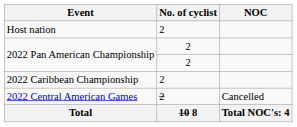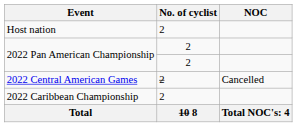 <table class="wikitable">
 <tr>
 <th>Event</th>
 <th>No. of cyclist</th>
 <th>NOC</th>
 </tr>
 <tr>
 <td>Host nation</td>
 <td>2</td>
 <td></td>
 </tr>
 <tr>
 <td rowspan="2">2022 Pan American Championship</td>
 <td align="center">2</td>
 <td></td>
 </tr>
 <tr>
 <td style="text-align:center;">2</td>
 <td></td>
 </tr>
 <tr>
+<td><a href='#'>2022 Central American Games</a></td>
+<td><s>2</s></td>
+<td>Cancelled</td>
+</tr>
+<tr>
 <td>2022 Caribbean Championship</td>
 <td>2</td>
 <td></td>
-</tr>
-<tr>
-<td><a href='#'>2022 Central American Games</a></td>
-<td><s>2</s></td>
-<td>Cancelled</td>
 </tr>
 <tr>
 <th>Total</th>
 <th><s>10</s> 8</th>
 <th>Total NOC's: 4</th>
 </tr>
 </table>
